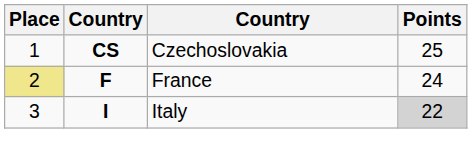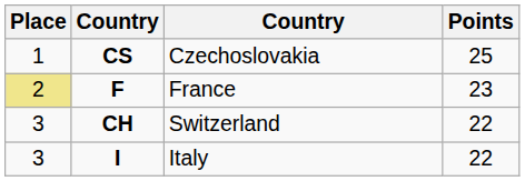 <table class="wikitable" style="text-align;">
 <tr>
 <th width="25">Place</th>
 <th width="25">Country</th>
 <th width="200">Country</th>
 <th width="25">Points</th>
 </tr>
 <tr>
 <td align="center">1</td>
 <td align="center"><strong>CS</strong></td>
 <td align="left">Czechoslovakia</td>
 <td align="center">25</td>
 </tr>
 <tr>
 <td align="center" style="background: khaki;">2</td>
 <td align="center"><strong>F</strong></td>
 <td align="left">France</td>
-<td align="center">24</td>
+<td align="center">23</td>
+</tr>
+<tr>
+<td align="center">3</td>
+<td align="center"><strong>CH</strong></td>
+<td align="left">Switzerland</td>
+<td align="center">22</td>
 </tr>
 <tr>
 <td align="center">3</td>
 <td align="center"><strong>I</strong></td>
 <td align="left">Italy</td>
-<td align="center" style="background: lightgrey;">22</td>
+<td align="center">22</td>
 </tr>
 </table>
